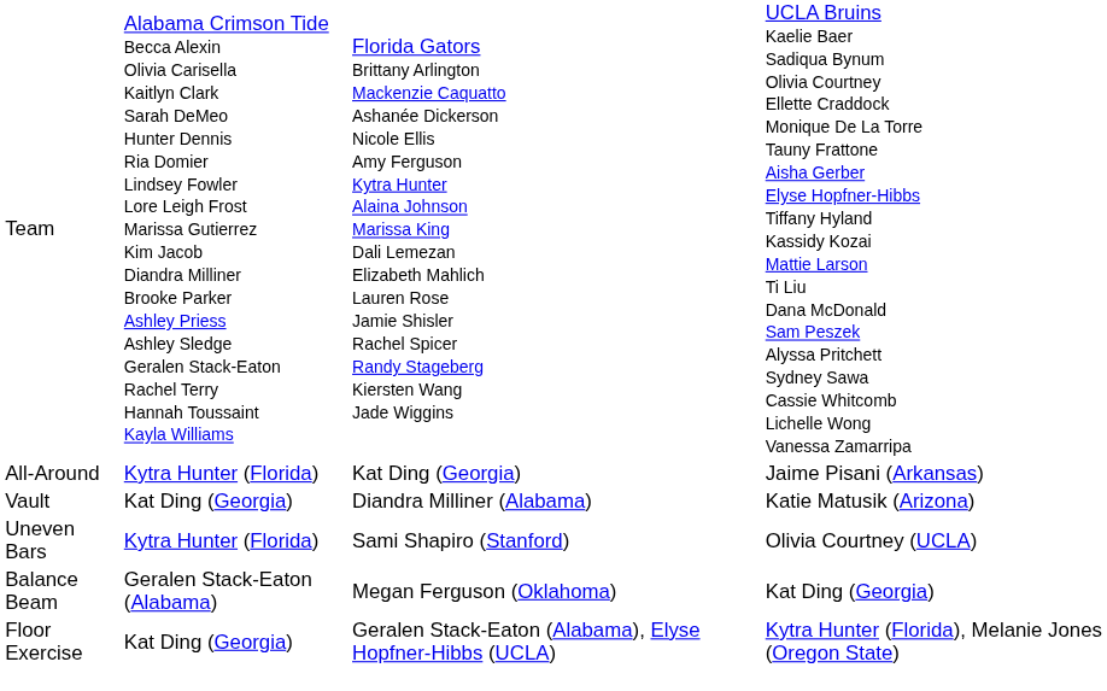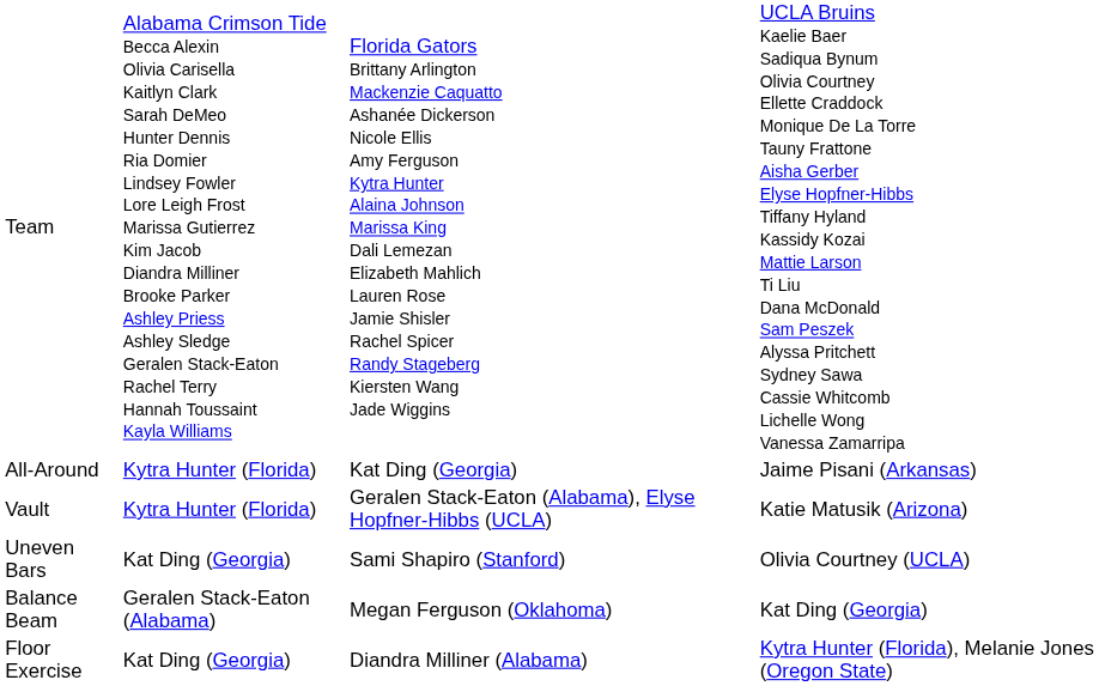 <table>
 <tr>
 <td>Team<br></td>
 <td><a href='#'>Alabama Crimson Tide</a><br><small>Becca Alexin<br>Olivia Carisella<br>Kaitlyn Clark<br>Sarah DeMeo<br>Hunter Dennis<br>Ria Domier<br>Lindsey Fowler<br>Lore Leigh Frost<br>Marissa Gutierrez<br>Kim Jacob<br>Diandra Milliner<br>Brooke Parker<br><a href='#'>Ashley Priess</a><br>Ashley Sledge<br>Geralen Stack-Eaton<br>Rachel Terry<br>Hannah Toussaint<br><a href='#'>Kayla Williams</a></small></td>
 <td><a href='#'>Florida Gators</a><br><small>Brittany Arlington<br><a href='#'>Mackenzie Caquatto</a><br>Ashanée Dickerson<br>Nicole Ellis<br>Amy Ferguson<br><a href='#'>Kytra Hunter</a><br><a href='#'>Alaina Johnson</a><br><a href='#'>Marissa King</a><br>Dali Lemezan<br>Elizabeth Mahlich<br>Lauren Rose<br>Jamie Shisler<br>Rachel Spicer<br><a href='#'>Randy Stageberg</a><br>Kiersten Wang<br>Jade Wiggins</small></td>
 <td><a href='#'>UCLA Bruins</a><br><small>Kaelie Baer<br>Sadiqua Bynum<br>Olivia Courtney<br>Ellette Craddock<br>Monique De La Torre<br>Tauny Frattone<br><a href='#'>Aisha Gerber</a><br><a href='#'>Elyse Hopfner-Hibbs</a><br>Tiffany Hyland<br>Kassidy Kozai<br><a href='#'>Mattie Larson</a><br>Ti Liu<br>Dana McDonald<br><a href='#'>Sam Peszek</a><br>Alyssa Pritchett<br>Sydney Sawa<br>Cassie Whitcomb<br>Lichelle Wong<br>Vanessa Zamarripa</small></td>
 </tr>
 <tr>
 <td>All-Around<br></td>
 <td><a href='#'>Kytra Hunter</a> (<a href='#'>Florida</a>)</td>
 <td>Kat Ding (<a href='#'>Georgia</a>)</td>
 <td>Jaime Pisani (<a href='#'>Arkansas</a>)</td>
 </tr>
 <tr>
 <td>Vault<br></td>
-<td>Kat Ding (<a href='#'>Georgia</a>)</td>
-<td>Diandra Milliner (<a href='#'>Alabama</a>)</td>
+<td><a href='#'>Kytra Hunter</a> (<a href='#'>Florida</a>)</td>
+<td>Geralen Stack-Eaton (<a href='#'>Alabama</a>), <a href='#'>Elyse Hopfner-Hibbs</a> (<a href='#'>UCLA</a>)</td>
 <td>Katie Matusik (<a href='#'>Arizona</a>)</td>
 </tr>
 <tr>
 <td>Uneven Bars<br></td>
-<td><a href='#'>Kytra Hunter</a> (<a href='#'>Florida</a>)</td>
+<td>Kat Ding (<a href='#'>Georgia</a>)</td>
 <td>Sami Shapiro (<a href='#'>Stanford</a>)</td>
 <td>Olivia Courtney (<a href='#'>UCLA</a>)</td>
 </tr>
 <tr>
 <td>Balance Beam<br></td>
 <td>Geralen Stack-Eaton (<a href='#'>Alabama</a>)</td>
 <td>Megan Ferguson (<a href='#'>Oklahoma</a>)</td>
 <td>Kat Ding (<a href='#'>Georgia</a>)</td>
 </tr>
 <tr>
 <td>Floor Exercise<br></td>
 <td>Kat Ding (<a href='#'>Georgia</a>)</td>
-<td>Geralen Stack-Eaton (<a href='#'>Alabama</a>), <a href='#'>Elyse Hopfner-Hibbs</a> (<a href='#'>UCLA</a>)</td>
+<td>Diandra Milliner (<a href='#'>Alabama</a>)</td>
 <td><a href='#'>Kytra Hunter</a> (<a href='#'>Florida</a>), Melanie Jones (<a href='#'>Oregon State</a>)</td>
 </tr>
 </table>
